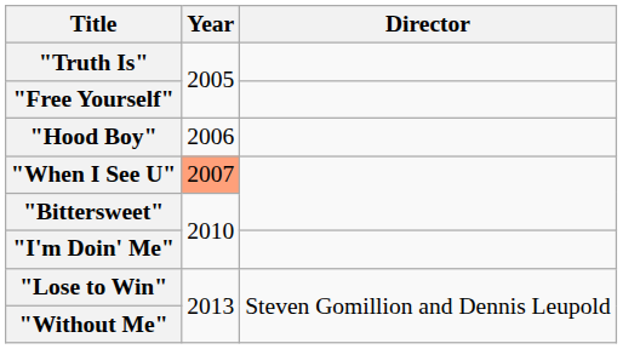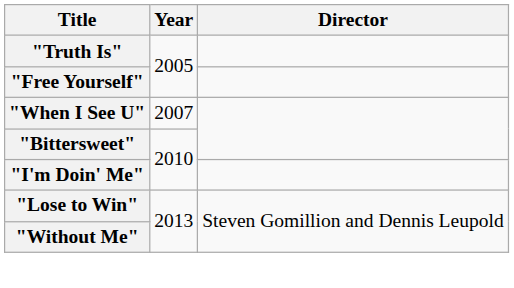 <table class="wikitable plainrowheaders" style="text-align:center;">
 <tr>
 <th scope="col">Title</th>
 <th scope="col">Year</th>
 <th scope="col">Director</th>
 </tr>
 <tr>
 <th scope="row">"Truth Is"</th>
 <td rowspan="2">2005</td>
 <td></td>
 </tr>
 <tr>
 <th scope="row">"Free Yourself"</th>
 <td></td>
 </tr>
 <tr>
-<th scope="row">"Hood Boy"</th>
-<td>2006</td>
-<td></td>
-</tr>
-<tr>
 <th scope="row">"When I See U"</th>
-<td style="background: lightsalmon;">2007</td>
+<td>2007</td>
 <td rowspan="2"></td>
 </tr>
 <tr>
 <th scope="row">"Bittersweet"</th>
 <td rowspan="2">2010</td>
 </tr>
 <tr>
 <th scope="row">"I'm Doin' Me"</th>
 <td></td>
 </tr>
 <tr>
 <th scope="row">"Lose to Win"</th>
 <td rowspan="2">2013</td>
 <td rowspan="2">Steven Gomillion and Dennis Leupold</td>
 </tr>
 <tr>
 <th scope="row">"Without Me"</th>
 </tr>
 </table>
